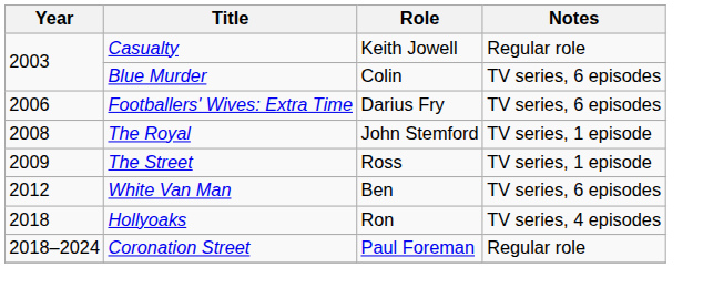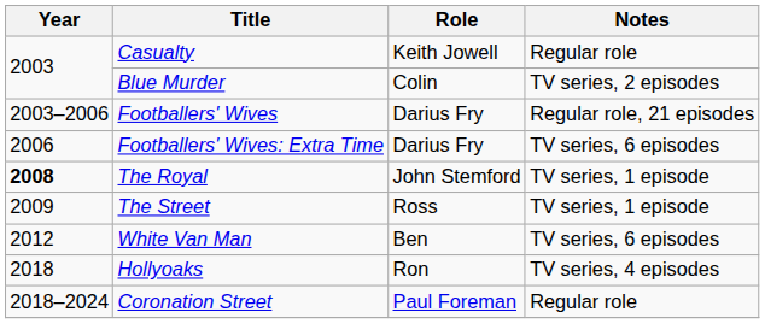 <table class="wikitable sortable">
 <tr>
 <th>Year</th>
 <th>Title</th>
 <th>Role</th>
 <th>Notes</th>
 </tr>
 <tr>
 <td rowspan=2>2003</td>
 <td><em><a href='#'>Casualty</a></em></td>
 <td>Keith Jowell</td>
 <td>Regular role</td>
 </tr>
 <tr>
 <td><em><a href='#'>Blue Murder</a></em></td>
 <td>Colin</td>
-<td>TV series, 6 episodes</td>
+<td>TV series, 2 episodes</td>
+</tr>
+<tr>
+<td>2003–2006</td>
+<td><em><a href='#'>Footballers' Wives</a></em></td>
+<td>Darius Fry</td>
+<td>Regular role, 21 episodes</td>
 </tr>
 <tr>
 <td>2006</td>
 <td><em><a href='#'>Footballers' Wives: Extra Time</a></em></td>
 <td>Darius Fry</td>
 <td>TV series, 6 episodes</td>
 </tr>
 <tr>
-<td>2008</td>
+<td><strong>2008</strong></td>
 <td><em><a href='#'>The Royal</a></em></td>
 <td>John Stemford</td>
 <td>TV series, 1 episode</td>
 </tr>
 <tr>
 <td>2009</td>
 <td><em><a href='#'>The Street</a></em></td>
 <td>Ross</td>
 <td>TV series, 1 episode</td>
 </tr>
 <tr>
 <td>2012</td>
 <td><em><a href='#'>White Van Man</a></em></td>
 <td>Ben</td>
 <td>TV series, 6 episodes</td>
 </tr>
 <tr>
 <td>2018</td>
 <td><em><a href='#'>Hollyoaks</a></em></td>
 <td>Ron</td>
 <td>TV series, 4 episodes</td>
 </tr>
 <tr>
 <td>2018–2024</td>
 <td><em><a href='#'>Coronation Street</a></em></td>
 <td><a href='#'>Paul Foreman</a></td>
 <td>Regular role</td>
 </tr>
 <tr>
 </tr>
 </table>
